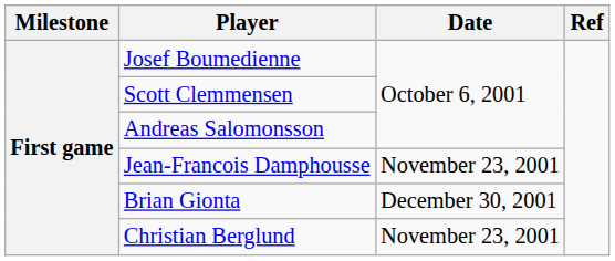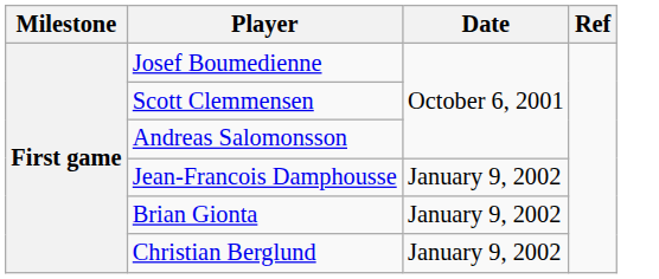 <table class="wikitable">
 <tr>
 <th scope="col">Milestone</th>
 <th scope="col">Player</th>
 <th scope="col">Date</th>
 <th scope="col">Ref</th>
 </tr>
 <tr>
 <th rowspan=6>First game</th>
 <td><a href='#'>Josef Boumedienne</a></td>
 <td rowspan=3>October 6, 2001</td>
 <td rowspan=6></td>
 </tr>
 <tr>
 <td><a href='#'>Scott Clemmensen</a></td>
 </tr>
 <tr>
 <td><a href='#'>Andreas Salomonsson</a></td>
 </tr>
 <tr>
 <td><a href='#'>Jean-Francois Damphousse</a></td>
-<td>November 23, 2001</td>
+<td>January 9, 2002</td>
 </tr>
 <tr>
 <td><a href='#'>Brian Gionta</a></td>
-<td>December 30, 2001</td>
+<td>January 9, 2002</td>
 </tr>
 <tr>
 <td><a href='#'>Christian Berglund</a></td>
-<td>November 23, 2001</td>
+<td>January 9, 2002</td>
 </tr>
 </table>
